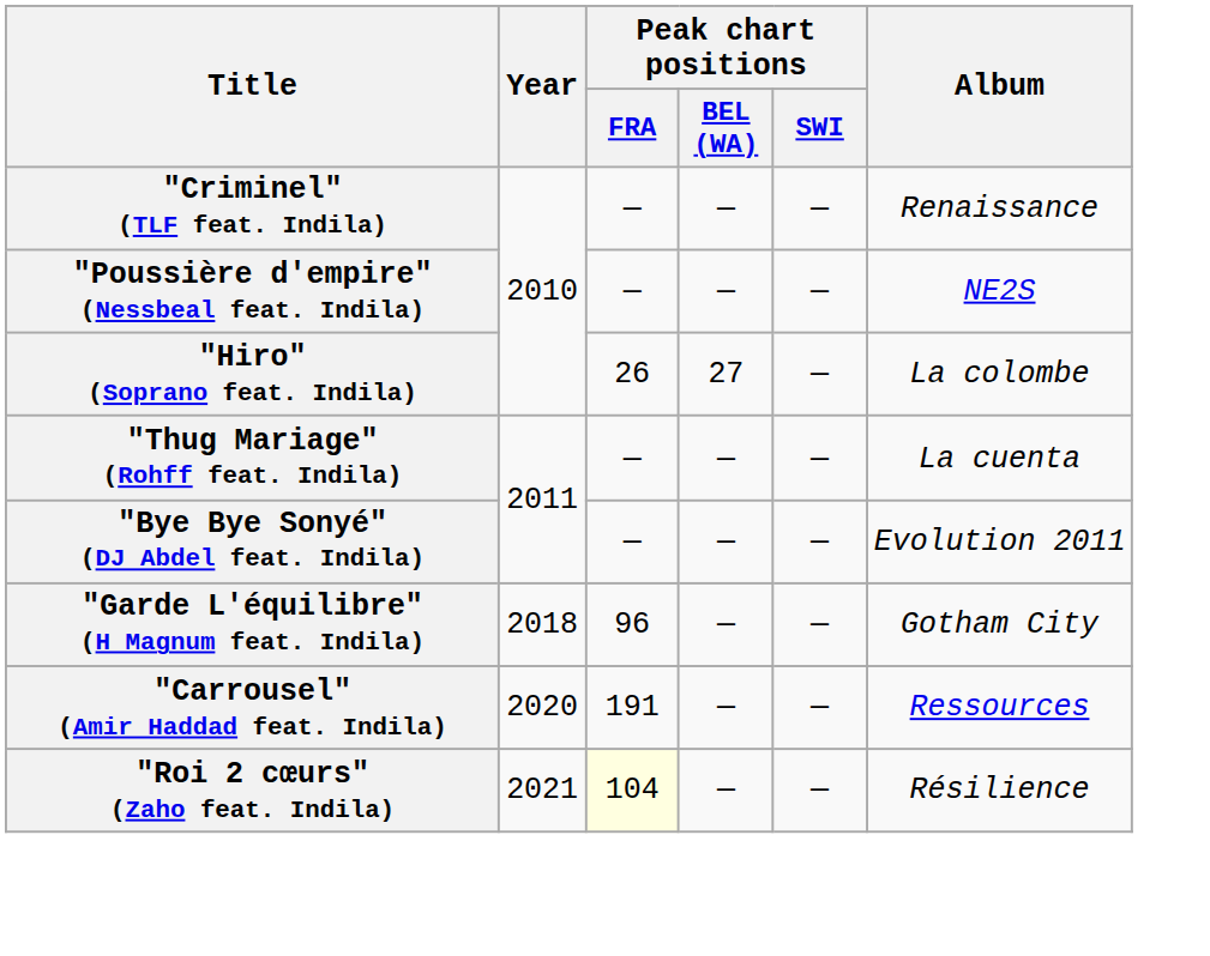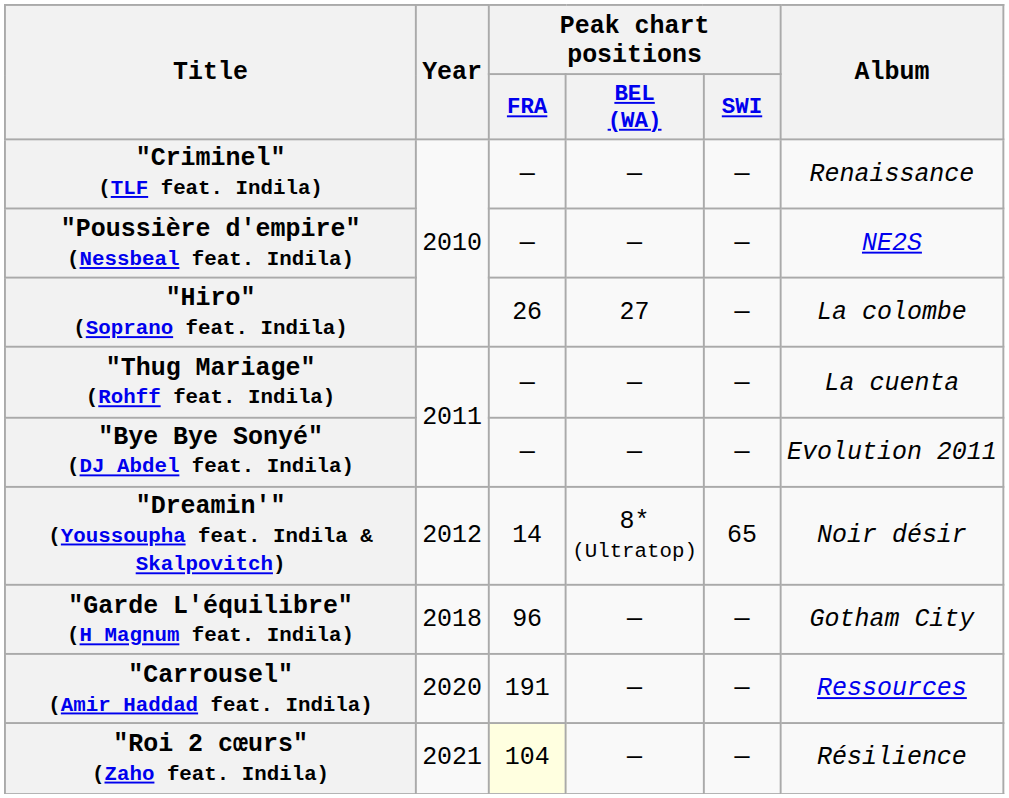 <table class="wikitable plainrowheaders" style="text-align:center;" border="1">
 <tr>
 <th scope="col" rowspan="2" style="width:16em;">Title</th>
 <th scope="col" rowspan="2">Year</th>
 <th scope="col" colspan="3">Peak chart positions</th>
 <th scope="col" rowspan="2">Album</th>
 </tr>
 <tr>
 <th scope="col" style="width:3em;font-size:90%;"><a href='#'>FRA</a><br></th>
 <th scope="col" style="width:3em;font-size:90%;"><a href='#'>BEL<br>(WA)</a><br></th>
 <th scope="col" style="width:3em;font-size:90%;"><a href='#'>SWI</a><br></th>
 </tr>
 <tr>
 <th scope="row">"Criminel" <br><small>(<a href='#'>TLF</a> feat. Indila)</small></th>
 <td rowspan="3">2010</td>
 <td>—</td>
 <td>—</td>
 <td>—</td>
 <td><em>Renaissance</em></td>
 </tr>
 <tr>
 <th scope="row">"Poussière d'empire" <br><small>(<a href='#'>Nessbeal</a> feat. Indila)</small></th>
 <td>—</td>
 <td>—</td>
 <td>—</td>
 <td><em><a href='#'>NE2S</a></em></td>
 </tr>
 <tr>
 <th scope="row">"Hiro" <br><small>(<a href='#'>Soprano</a> feat. Indila)</small></th>
 <td>26</td>
 <td>27</td>
 <td>—</td>
 <td><em>La colombe</em></td>
 </tr>
 <tr>
 <th scope="row">"Thug Mariage" <br><small>(<a href='#'>Rohff</a> feat. Indila)</small></th>
 <td rowspan="2">2011</td>
 <td>—</td>
 <td>—</td>
 <td>—</td>
 <td><em>La cuenta</em></td>
 </tr>
 <tr>
 <th scope="row">"Bye Bye Sonyé" <br><small>(<a href='#'>DJ Abdel</a> feat. Indila)</small></th>
 <td>—</td>
 <td>—</td>
 <td>—</td>
 <td><em>Evolution 2011</em></td>
 </tr>
 <tr>
+<th scope="row">"Dreamin'" <br><small>(<a href='#'>Youssoupha</a> feat. Indila & <a href='#'>Skalpovitch</a>)</small></th>
+<td>2012</td>
+<td>14</td>
+<td>8* <br><small>(Ultratop)</small></td>
+<td>65</td>
+<td><em>Noir désir</em></td>
+</tr>
+<tr>
 <th scope="row">"Garde L'équilibre" <br><small>(<a href='#'>H Magnum</a> feat. Indila)</small></th>
 <td>2018</td>
 <td>96</td>
 <td>—</td>
 <td>—</td>
 <td><em>Gotham City</em></td>
 </tr>
 <tr>
 <th scope="row">"Carrousel" <br><small>(<a href='#'>Amir Haddad</a> feat. Indila)</small></th>
 <td>2020</td>
 <td>191</td>
 <td>—</td>
 <td>—</td>
 <td><em><a href='#'>Ressources</a></em></td>
 </tr>
 <tr>
 <th scope="row">"Roi 2 cœurs" <br><small>(<a href='#'>Zaho</a> feat. Indila)</small></th>
 <td>2021</td>
 <td style="background: lightyellow;">104</td>
 <td>—</td>
 <td>—</td>
 <td><em>Résilience</em></td>
 </tr>
 </table>
